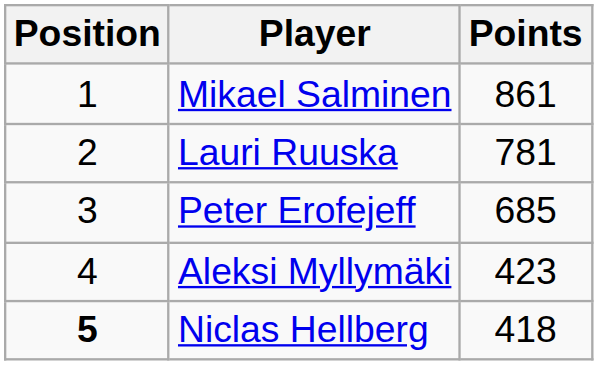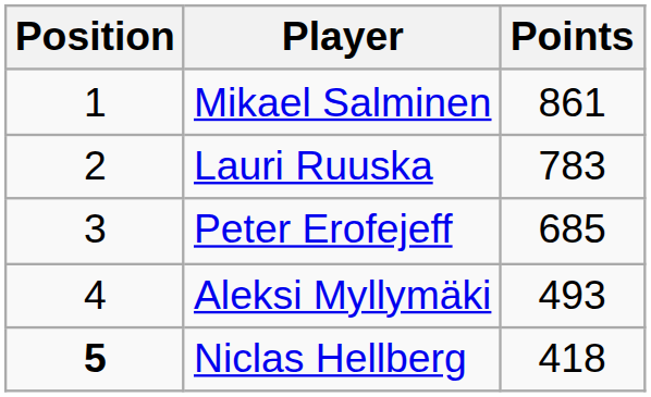 <table class=wikitable>
 <tr>
 <th>Position</th>
 <th>Player</th>
 <th>Points</th>
 </tr>
 <tr>
 <td align=center>1</td>
 <td> <a href='#'>Mikael Salminen</a></td>
 <td align=center>861</td>
 </tr>
 <tr>
 <td align=center>2</td>
 <td> <a href='#'>Lauri Ruuska</a></td>
-<td align=center>781</td>
+<td align=center>783</td>
 </tr>
 <tr>
 <td align=center>3</td>
 <td> <a href='#'>Peter Erofejeff</a></td>
 <td align=center>685</td>
 </tr>
 <tr>
 <td align=center>4</td>
 <td> <a href='#'>Aleksi Myllymäki</a></td>
-<td align=center>423</td>
+<td align=center>493</td>
 </tr>
 <tr>
 <td align=center><strong>5</strong></td>
 <td> <a href='#'>Niclas Hellberg</a></td>
 <td align=center>418</td>
 </tr>
 </table>
